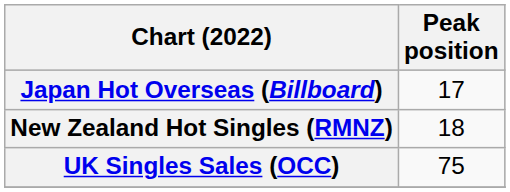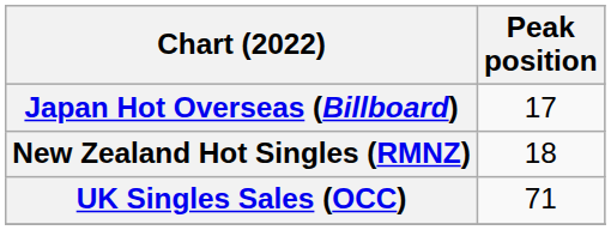 <table class="wikitable sortable plainrowheaders" style="text-align:center">
 <tr>
 <th scope="col">Chart (2022)</th>
 <th scope="col">Peak<br> position</th>
 </tr>
 <tr>
 <th scope="row"><a href='#'>Japan Hot Overseas</a> (<em><a href='#'>Billboard</a></em>)</th>
 <td>17</td>
 </tr>
 <tr>
 <th scope="row">New Zealand Hot Singles (<a href='#'>RMNZ</a>)</th>
 <td>18</td>
 </tr>
 <tr>
 <th scope="row"><a href='#'>UK Singles Sales</a> (<a href='#'>OCC</a>)</th>
-<td>75</td>
+<td>71</td>
 </tr>
 <tr>
 </tr>
 <tr>
 </tr>
 </table>
